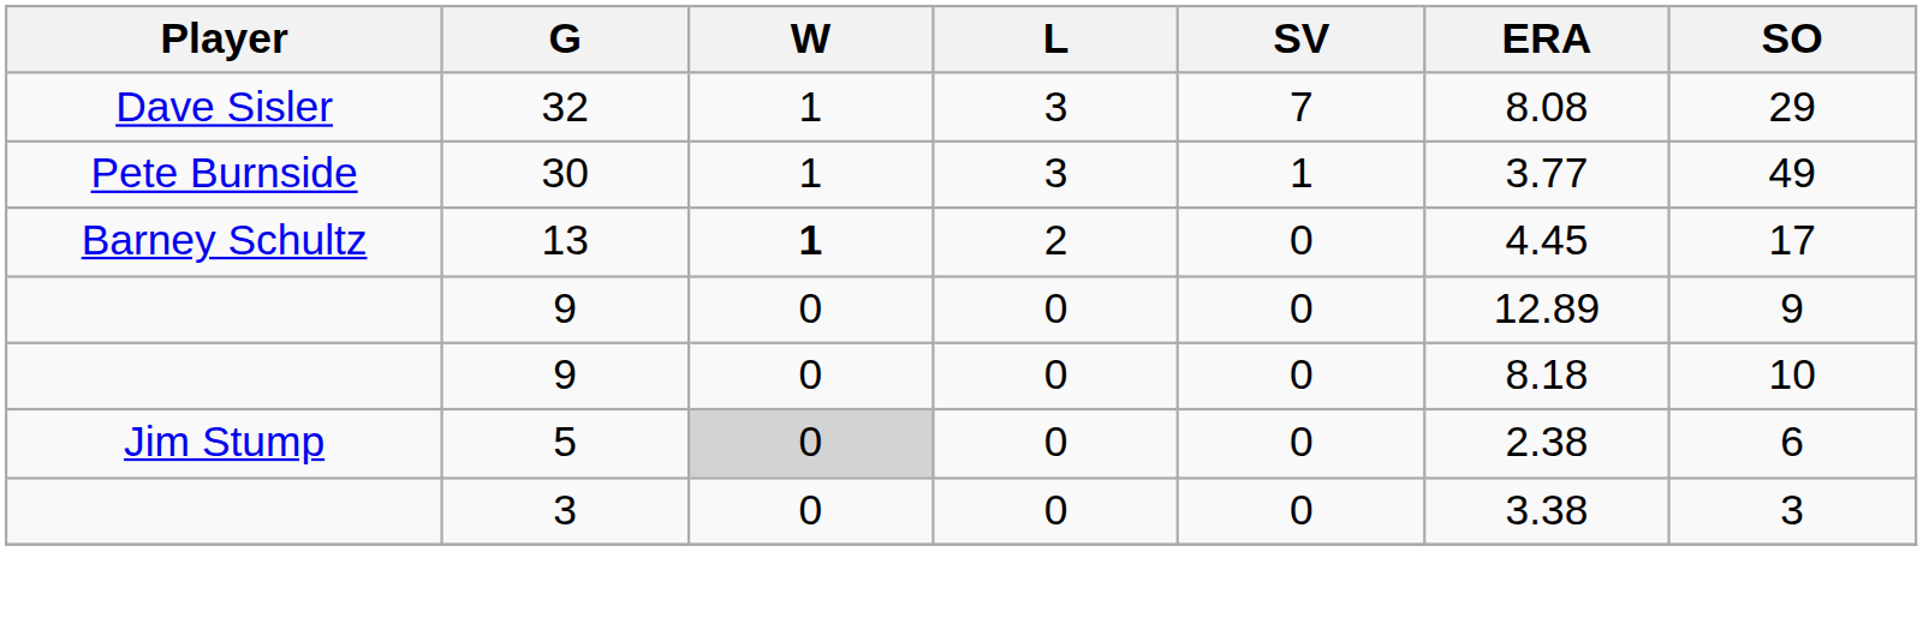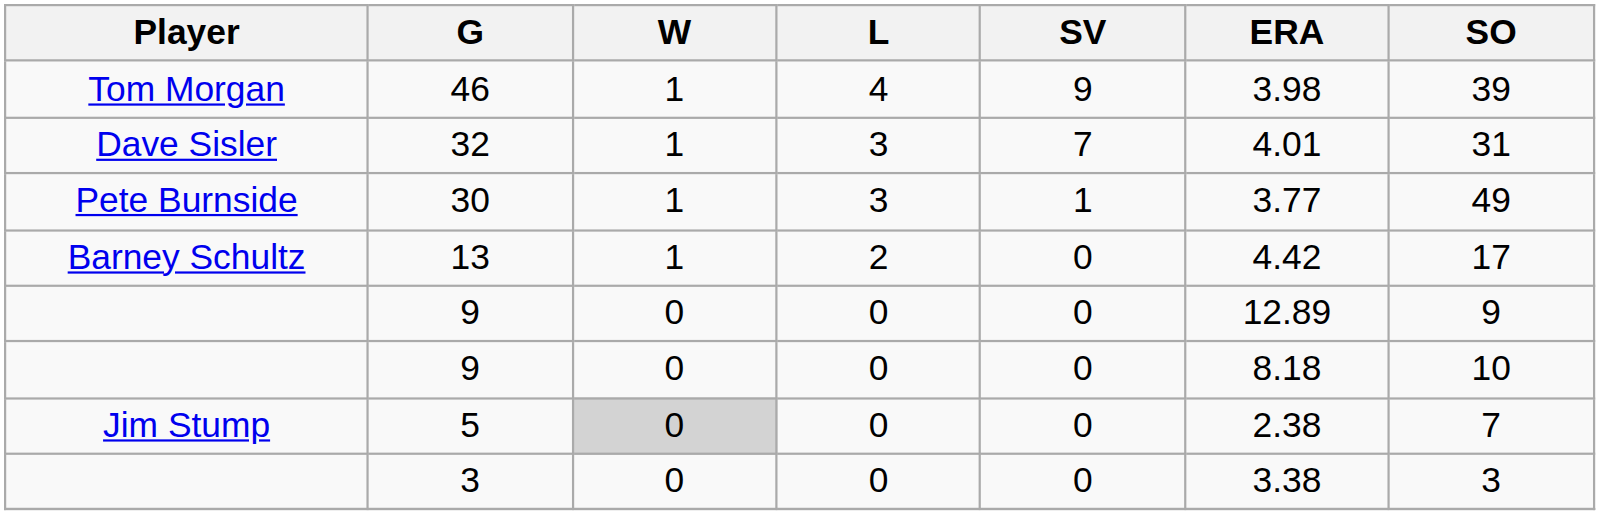 <table class="wikitable sortable">
 <tr>
 <th bgcolor="#DDDDFF" width="16%">Player</th>
 <th bgcolor="#DDDDFF" width="9%">G</th>
 <th bgcolor="#DDDDFF" width="9%">W</th>
 <th bgcolor="#DDDDFF" width="9%">L</th>
 <th bgcolor="#DDDDFF" width="9%">SV</th>
 <th bgcolor="#DDDDFF" width="9%">ERA</th>
 <th bgcolor="#DDDDFF" width="9%">SO</th>
 </tr>
+<tr align="center">
+<td><a href='#'>Tom Morgan</a></td>
+<td>46</td>
+<td>1</td>
+<td>4</td>
+<td>9</td>
+<td>3.98</td>
+<td>39</td>
+</tr>
 <tr align=center>
 <td><a href='#'>Dave Sisler</a></td>
 <td>32</td>
 <td>1</td>
 <td>3</td>
 <td>7</td>
-<td>8.08</td>
-<td>29</td>
+<td>4.01</td>
+<td>31</td>
 </tr>
 <tr align=center>
 <td><a href='#'>Pete Burnside</a></td>
 <td>30</td>
 <td>1</td>
 <td>3</td>
 <td>1</td>
 <td>3.77</td>
 <td>49</td>
 </tr>
 <tr align=center>
 <td><a href='#'>Barney Schultz</a></td>
 <td>13</td>
-<td><strong>1</strong></td>
+<td>1</td>
 <td>2</td>
 <td>0</td>
-<td>4.45</td>
+<td>4.42</td>
 <td>17</td>
 </tr>
 <tr align=center>
 <td></td>
 <td>9</td>
 <td>0</td>
 <td>0</td>
 <td>0</td>
 <td>12.89</td>
 <td>9</td>
 </tr>
 <tr align="center">
 <td></td>
 <td>9</td>
 <td>0</td>
 <td>0</td>
 <td>0</td>
 <td>8.18</td>
 <td>10</td>
 </tr>
 <tr align="center">
 <td><a href='#'>Jim Stump</a></td>
 <td>5</td>
 <td style="background: lightgrey;">0</td>
 <td>0</td>
 <td>0</td>
 <td>2.38</td>
-<td>6</td>
+<td>7</td>
 </tr>
 <tr align=center>
 <td></td>
 <td>3</td>
 <td>0</td>
 <td>0</td>
 <td>0</td>
 <td>3.38</td>
 <td>3</td>
 </tr>
 <tr align="center">
 </tr>
 </table>
